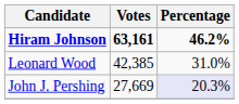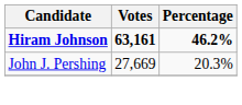 <table class="wikitable" style="text-align:right;">
 <tr>
 <th>Candidate</th>
 <th>Votes</th>
 <th>Percentage</th>
 </tr>
 <tr>
 <td style="text-align:left;"><strong><a href='#'>Hiram Johnson</a></strong></td>
 <td><strong>63,161</strong></td>
 <td><strong>46.2%</strong></td>
 </tr>
 <tr>
-<td style="text-align:left;"><a href='#'>Leonard Wood</a></td>
-<td>42,385</td>
-<td>31.0%</td>
-</tr>
-<tr>
 <td style="text-align:left;"><a href='#'>John J. Pershing</a></td>
 <td>27,669</td>
-<td style="background: lavender;">20.3%</td>
+<td>20.3%</td>
 </tr>
 <tr>
 </tr>
 </table>
